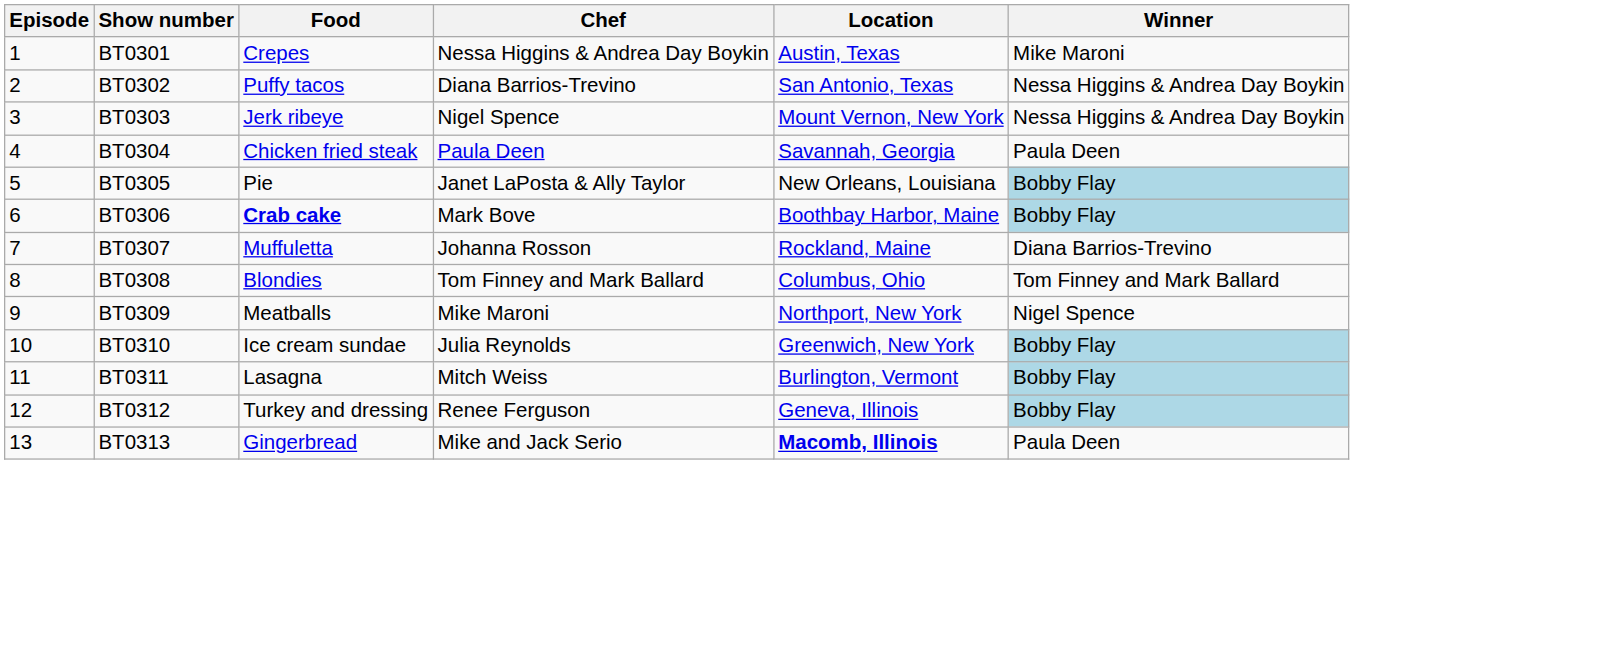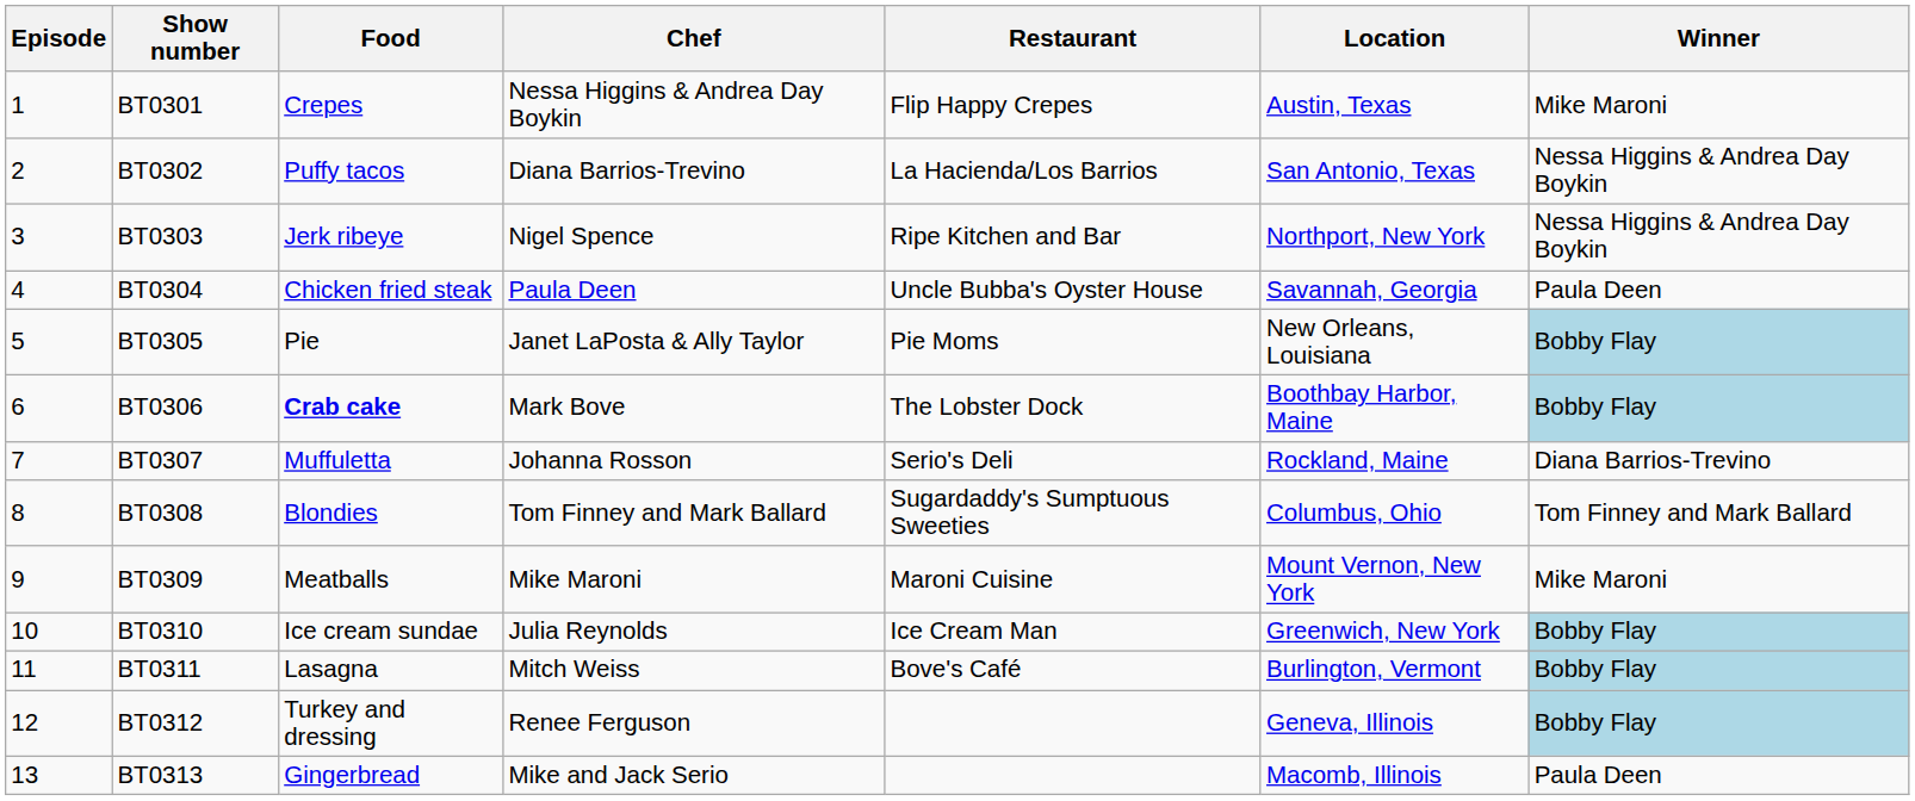 <table class="wikitable">
 <tr>
 <th>Episode</th>
 <th>Show number</th>
 <th>Food</th>
 <th>Chef</th>
+<th>Restaurant</th>
 <th>Location</th>
 <th>Winner</th>
 </tr>
 <tr>
 <td>1</td>
 <td>BT0301</td>
 <td><a href='#'>Crepes</a></td>
 <td>Nessa Higgins & Andrea Day Boykin</td>
+<td>Flip Happy Crepes</td>
 <td><a href='#'>Austin, Texas</a></td>
 <td>Mike Maroni</td>
 </tr>
 <tr>
 <td>2</td>
 <td>BT0302</td>
 <td><a href='#'>Puffy tacos</a></td>
 <td>Diana Barrios-Trevino</td>
+<td>La Hacienda/Los Barrios</td>
 <td><a href='#'>San Antonio, Texas</a></td>
 <td>Nessa Higgins & Andrea Day Boykin</td>
 </tr>
 <tr>
 <td>3</td>
 <td>BT0303</td>
 <td><a href='#'>Jerk ribeye</a></td>
 <td>Nigel Spence</td>
-<td><a href='#'>Mount Vernon, New York</a></td>
+<td>Ripe Kitchen and Bar</td>
+<td><a href='#'>Northport, New York</a></td>
 <td>Nessa Higgins & Andrea Day Boykin</td>
 </tr>
 <tr>
 <td>4</td>
 <td>BT0304</td>
 <td><a href='#'>Chicken fried steak</a></td>
 <td><a href='#'>Paula Deen</a></td>
+<td>Uncle Bubba's Oyster House</td>
 <td><a href='#'>Savannah, Georgia</a></td>
 <td>Paula Deen</td>
 </tr>
 <tr>
 <td>5</td>
 <td>BT0305</td>
 <td>Pie</td>
 <td>Janet LaPosta & Ally Taylor</td>
+<td>Pie Moms</td>
 <td>New Orleans, Louisiana</td>
 <td style="background:lightblue;">Bobby Flay</td>
 </tr>
 <tr>
 <td>6</td>
 <td>BT0306</td>
 <td><strong><a href='#'>Crab cake</a></strong></td>
 <td>Mark Bove</td>
+<td>The Lobster Dock</td>
 <td><a href='#'>Boothbay Harbor, Maine</a></td>
 <td style="background:lightblue;">Bobby Flay</td>
 </tr>
 <tr>
 <td>7</td>
 <td>BT0307</td>
 <td><a href='#'>Muffuletta</a></td>
 <td>Johanna Rosson</td>
+<td>Serio's Deli</td>
 <td><a href='#'>Rockland, Maine</a></td>
 <td>Diana Barrios-Trevino</td>
 </tr>
 <tr>
 <td>8</td>
 <td>BT0308</td>
 <td><a href='#'>Blondies</a></td>
 <td>Tom Finney and Mark Ballard</td>
+<td>Sugardaddy's Sumptuous Sweeties</td>
 <td><a href='#'>Columbus, Ohio</a></td>
 <td>Tom Finney and Mark Ballard</td>
 </tr>
 <tr>
 <td>9</td>
 <td>BT0309</td>
 <td>Meatballs</td>
 <td>Mike Maroni</td>
-<td><a href='#'>Northport, New York</a></td>
-<td>Nigel Spence</td>
+<td>Maroni Cuisine</td>
+<td><a href='#'>Mount Vernon, New York</a></td>
+<td>Mike Maroni</td>
 </tr>
 <tr>
 <td>10</td>
 <td>BT0310</td>
 <td>Ice cream sundae</td>
 <td>Julia Reynolds</td>
+<td>Ice Cream Man</td>
 <td><a href='#'>Greenwich, New York</a></td>
 <td style="background:lightblue;">Bobby Flay</td>
 </tr>
 <tr>
 <td>11</td>
 <td>BT0311</td>
 <td>Lasagna</td>
 <td>Mitch Weiss</td>
+<td>Bove's Café</td>
 <td><a href='#'>Burlington, Vermont</a></td>
 <td style="background:lightblue;">Bobby Flay</td>
 </tr>
 <tr>
 <td>12</td>
 <td>BT0312</td>
 <td>Turkey and dressing</td>
 <td>Renee Ferguson</td>
+<td></td>
 <td><a href='#'>Geneva, Illinois</a></td>
 <td style="background:lightblue;">Bobby Flay</td>
 </tr>
 <tr>
 <td>13</td>
 <td>BT0313</td>
 <td><a href='#'>Gingerbread</a></td>
 <td>Mike and Jack Serio</td>
-<td><strong><a href='#'>Macomb, Illinois</a></strong></td>
+<td></td>
+<td><a href='#'>Macomb, Illinois</a></td>
 <td>Paula Deen</td>
 </tr>
 </table>
